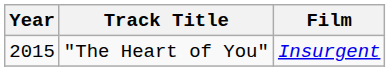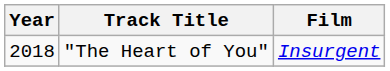 <table class="wikitable">
 <tr>
 <th>Year</th>
 <th>Track Title</th>
 <th>Film</th>
 </tr>
 <tr>
-<td>2015</td>
+<td>2018</td>
 <td>"The Heart of You"</td>
 <td><em><a href='#'>Insurgent</a></em></td>
 </tr>
 </table>
